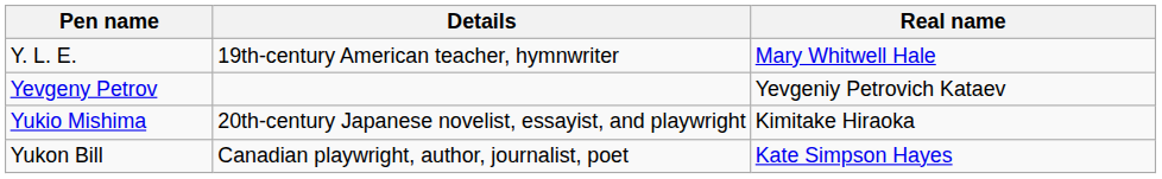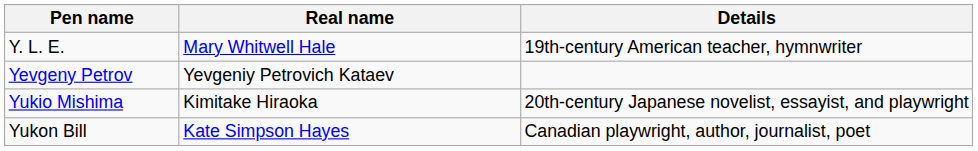 <table class="wikitable sortable">
 <tr>
 <th style="width:150px;">Pen name</th>
+<th style="width:300px;">Real name</th>
 <th class=unsortable>Details</th>
-<th style="width:300px;">Real name</th>
 </tr>
 <tr>
 <td>Y. L. E.</td>
+<td><a href='#'>Mary Whitwell Hale</a></td>
 <td>19th-century American teacher, hymnwriter</td>
-<td><a href='#'>Mary Whitwell Hale</a></td>
 </tr>
 <tr>
 <td><a href='#'>Yevgeny Petrov</a></td>
+<td>Yevgeniy Petrovich Kataev</td>
 <td></td>
-<td>Yevgeniy Petrovich Kataev</td>
 </tr>
 <tr>
 <td><a href='#'>Yukio Mishima</a></td>
+<td>Kimitake Hiraoka</td>
 <td>20th-century Japanese novelist, essayist, and playwright</td>
-<td>Kimitake Hiraoka</td>
 </tr>
 <tr>
 <td>Yukon Bill</td>
+<td><a href='#'>Kate Simpson Hayes</a></td>
 <td>Canadian playwright, author, journalist, poet</td>
-<td><a href='#'>Kate Simpson Hayes</a></td>
 </tr>
 </table>
